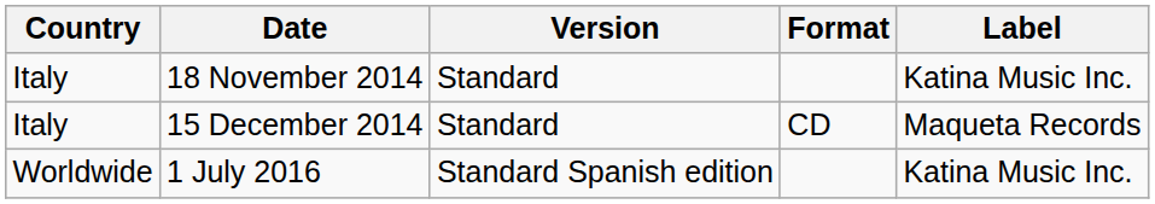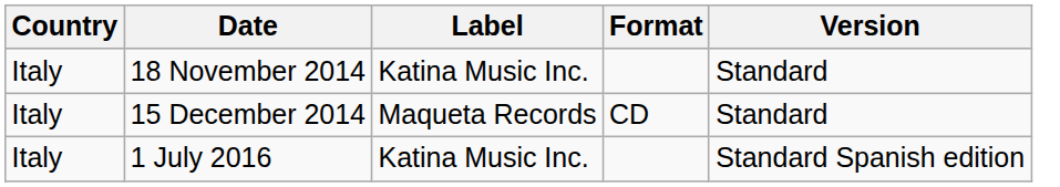 <table class="wikitable">
 <tr>
 <th>Country</th>
 <th>Date</th>
+<th>Label</th>
+<th>Format</th>
 <th>Version</th>
-<th>Format</th>
-<th>Label</th>
 </tr>
 <tr>
 <td>Italy</td>
 <td>18 November 2014</td>
+<td>Katina Music Inc.</td>
+<td></td>
 <td>Standard</td>
-<td></td>
-<td>Katina Music Inc.</td>
 </tr>
 <tr>
 <td>Italy</td>
 <td>15 December 2014</td>
+<td>Maqueta Records</td>
+<td>CD</td>
 <td>Standard</td>
-<td>CD</td>
-<td>Maqueta Records</td>
 </tr>
 <tr>
-<td>Worldwide</td>
+<td>Italy</td>
 <td>1 July 2016</td>
+<td>Katina Music Inc.</td>
+<td></td>
 <td>Standard Spanish edition</td>
-<td></td>
-<td>Katina Music Inc.</td>
 </tr>
 </table>
